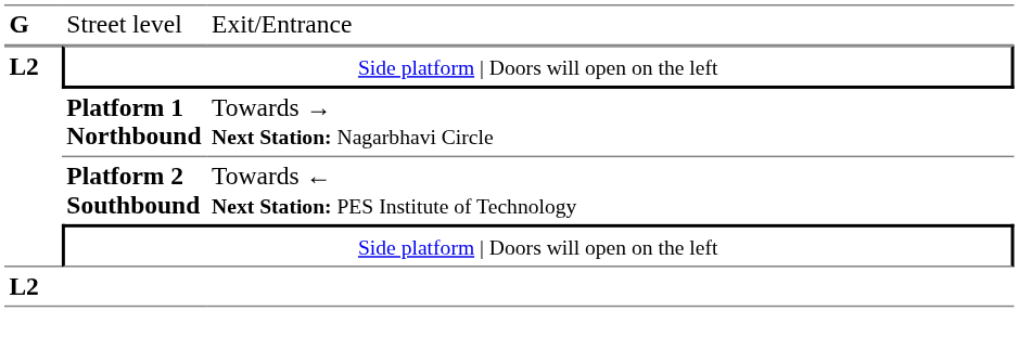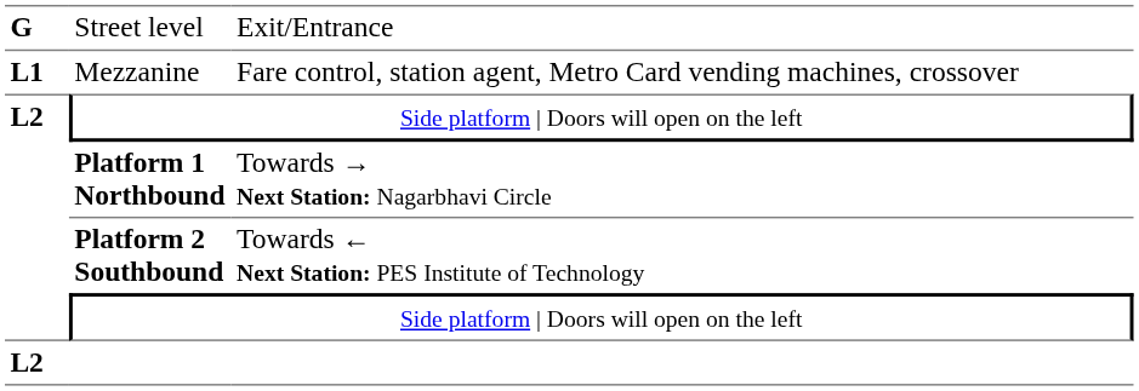 <table table border=0 cellspacing=0 cellpadding=3>
 <tr>
 <td style="border-bottom:solid 1px gray;border-top:solid 1px gray;" width=30 valign=top><strong>G</strong></td>
 <td style="border-top:solid 1px gray;border-bottom:solid 1px gray;" width=85 valign=top>Street level</td>
 <td style="border-top:solid 1px gray;border-bottom:solid 1px gray;" width=500 valign=top>Exit/Entrance</td>
+</tr>
+<tr>
+<td valign=top><strong>L1</strong></td>
+<td valign=top>Mezzanine</td>
+<td valign=top>Fare control, station agent, Metro Card vending machines, crossover<br></td>
 </tr>
 <tr>
 <td style="border-top:solid 1px gray;border-bottom:solid 1px gray;" width=30 rowspan=4 valign=top><strong>L2</strong></td>
 <td style="border-top:solid 1px gray;border-right:solid 2px black;border-left:solid 2px black;border-bottom:solid 2px black;text-align:center;" colspan=2><small><a href='#'>Side platform</a> | Doors will open on the left </small></td>
 </tr>
 <tr>
 <td style="border-bottom:solid 1px gray;" width=85><span><strong>Platform 1</strong><br><strong>Northbound</strong></span></td>
 <td style="border-bottom:solid 1px gray;" width=500>Towards → <br><small><strong>Next Station:</strong> Nagarbhavi Circle</small></td>
 </tr>
 <tr>
 <td><span><strong>Platform 2</strong><br><strong>Southbound</strong></span></td>
 <td>Towards ← <br><small><strong>Next Station:</strong> PES Institute of Technology</small></td>
 </tr>
 <tr>
 <td style="border-top:solid 2px black;border-right:solid 2px black;border-left:solid 2px black;border-bottom:solid 1px gray;" colspan=2  align=center><small><a href='#'>Side platform</a> | Doors will open on the left </small></td>
 </tr>
 <tr>
 <td style="border-bottom:solid 1px gray;" width=30 rowspan=2 valign=top><strong>L2</strong></td>
 <td style="border-bottom:solid 1px gray;" width=85></td>
 <td style="border-bottom:solid 1px gray;" width=500></td>
 </tr>
 <tr>
 </tr>
 </table>
